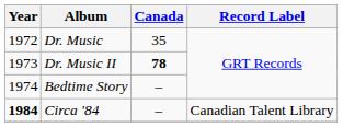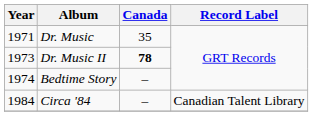 <table class="wikitable" style=text-align:center;>
 <tr>
 <th>Year</th>
 <th>Album</th>
 <th><a href='#'>Canada</a></th>
 <th><a href='#'>Record Label</a></th>
 </tr>
 <tr>
-<td rowspan="1">1972</td>
+<td rowspan="1">1971</td>
 <td align=left><em>Dr. Music</em></td>
 <td>35</td>
 <td rowspan="3"><a href='#'>GRT Records</a></td>
 </tr>
 <tr>
 <td rowspan="1">1973</td>
 <td align=left><em>Dr. Music II</em></td>
 <td><strong>78</strong></td>
 </tr>
 <tr>
 <td rowspan="1">1974</td>
 <td align=left><em>Bedtime Story</em></td>
 <td>–</td>
 </tr>
 <tr>
-<td rowspan="1"><strong>1984</strong></td>
+<td rowspan="1">1984</td>
 <td align=left><em>Circa '84</em></td>
 <td>–</td>
 <td rowspan="1">Canadian Talent Library</td>
 </tr>
 <tr>
 </tr>
 </table>
